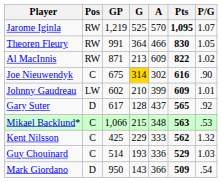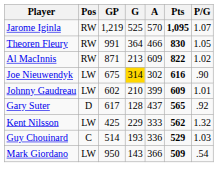 <table class="wikitable" style="text-align:center;">
 <tr>
 <th>Player</th>
 <th>Pos</th>
 <th>GP</th>
 <th>G</th>
 <th>A</th>
 <th>Pts</th>
 <th>P/G</th>
 </tr>
 <tr>
 <td style="text-align:left;"><a href='#'>Jarome Iginla</a></td>
 <td>RW</td>
 <td>1,219</td>
 <td>525</td>
 <td>570</td>
 <td><strong>1,095</strong></td>
 <td>1.07</td>
 </tr>
 <tr>
 <td style="text-align:left;"><a href='#'>Theoren Fleury</a></td>
 <td>RW</td>
 <td>991</td>
 <td>364</td>
 <td>466</td>
 <td><strong>830</strong></td>
 <td>1.05</td>
 </tr>
 <tr>
 <td style="text-align:left;"><a href='#'>Al MacInnis</a></td>
 <td>RW</td>
 <td>871</td>
 <td>213</td>
 <td>609</td>
 <td><strong>822</strong></td>
 <td>1.02</td>
 </tr>
 <tr>
 <td style="text-align:left;"><a href='#'>Joe Nieuwendyk</a></td>
-<td>C</td>
+<td>LW</td>
 <td>675</td>
 <td style="background: gold;">314</td>
 <td>302</td>
 <td><strong>616</strong></td>
 <td>.90</td>
 </tr>
 <tr>
 <td style="text-align:left;"><a href='#'>Johnny Gaudreau</a></td>
 <td>LW</td>
 <td>602</td>
 <td>210</td>
 <td>399</td>
 <td><strong>609</strong></td>
 <td>1.01</td>
 </tr>
 <tr>
 <td style="text-align:left;"><a href='#'>Gary Suter</a></td>
 <td>D</td>
 <td>617</td>
 <td>128</td>
 <td>437</td>
 <td><strong>565</strong></td>
 <td>.92</td>
 </tr>
-<tr style="background:#cfc;">
-<td style="text-align:left;"><a href='#'>Mikael Backlund</a>*</td>
-<td>C</td>
-<td>1,066</td>
-<td>215</td>
-<td>348</td>
-<td><strong>563</strong></td>
-<td>.53</td>
-</tr>
 <tr>
 <td style="text-align:left;"><a href='#'>Kent Nilsson</a></td>
-<td>C</td>
+<td>LW</td>
 <td>425</td>
 <td>229</td>
 <td>333</td>
 <td><strong>562</strong></td>
 <td>1.32</td>
 </tr>
 <tr>
 <td style="text-align:left;"><a href='#'>Guy Chouinard</a></td>
 <td>C</td>
 <td>514</td>
 <td>193</td>
 <td>336</td>
 <td><strong>529</strong></td>
 <td>1.03</td>
 </tr>
 <tr>
 <td style="text-align:left;"><a href='#'>Mark Giordano</a></td>
-<td>D</td>
+<td>LW</td>
 <td>950</td>
 <td>143</td>
 <td>366</td>
 <td><strong>509</strong></td>
 <td>.54</td>
 </tr>
 </table>
